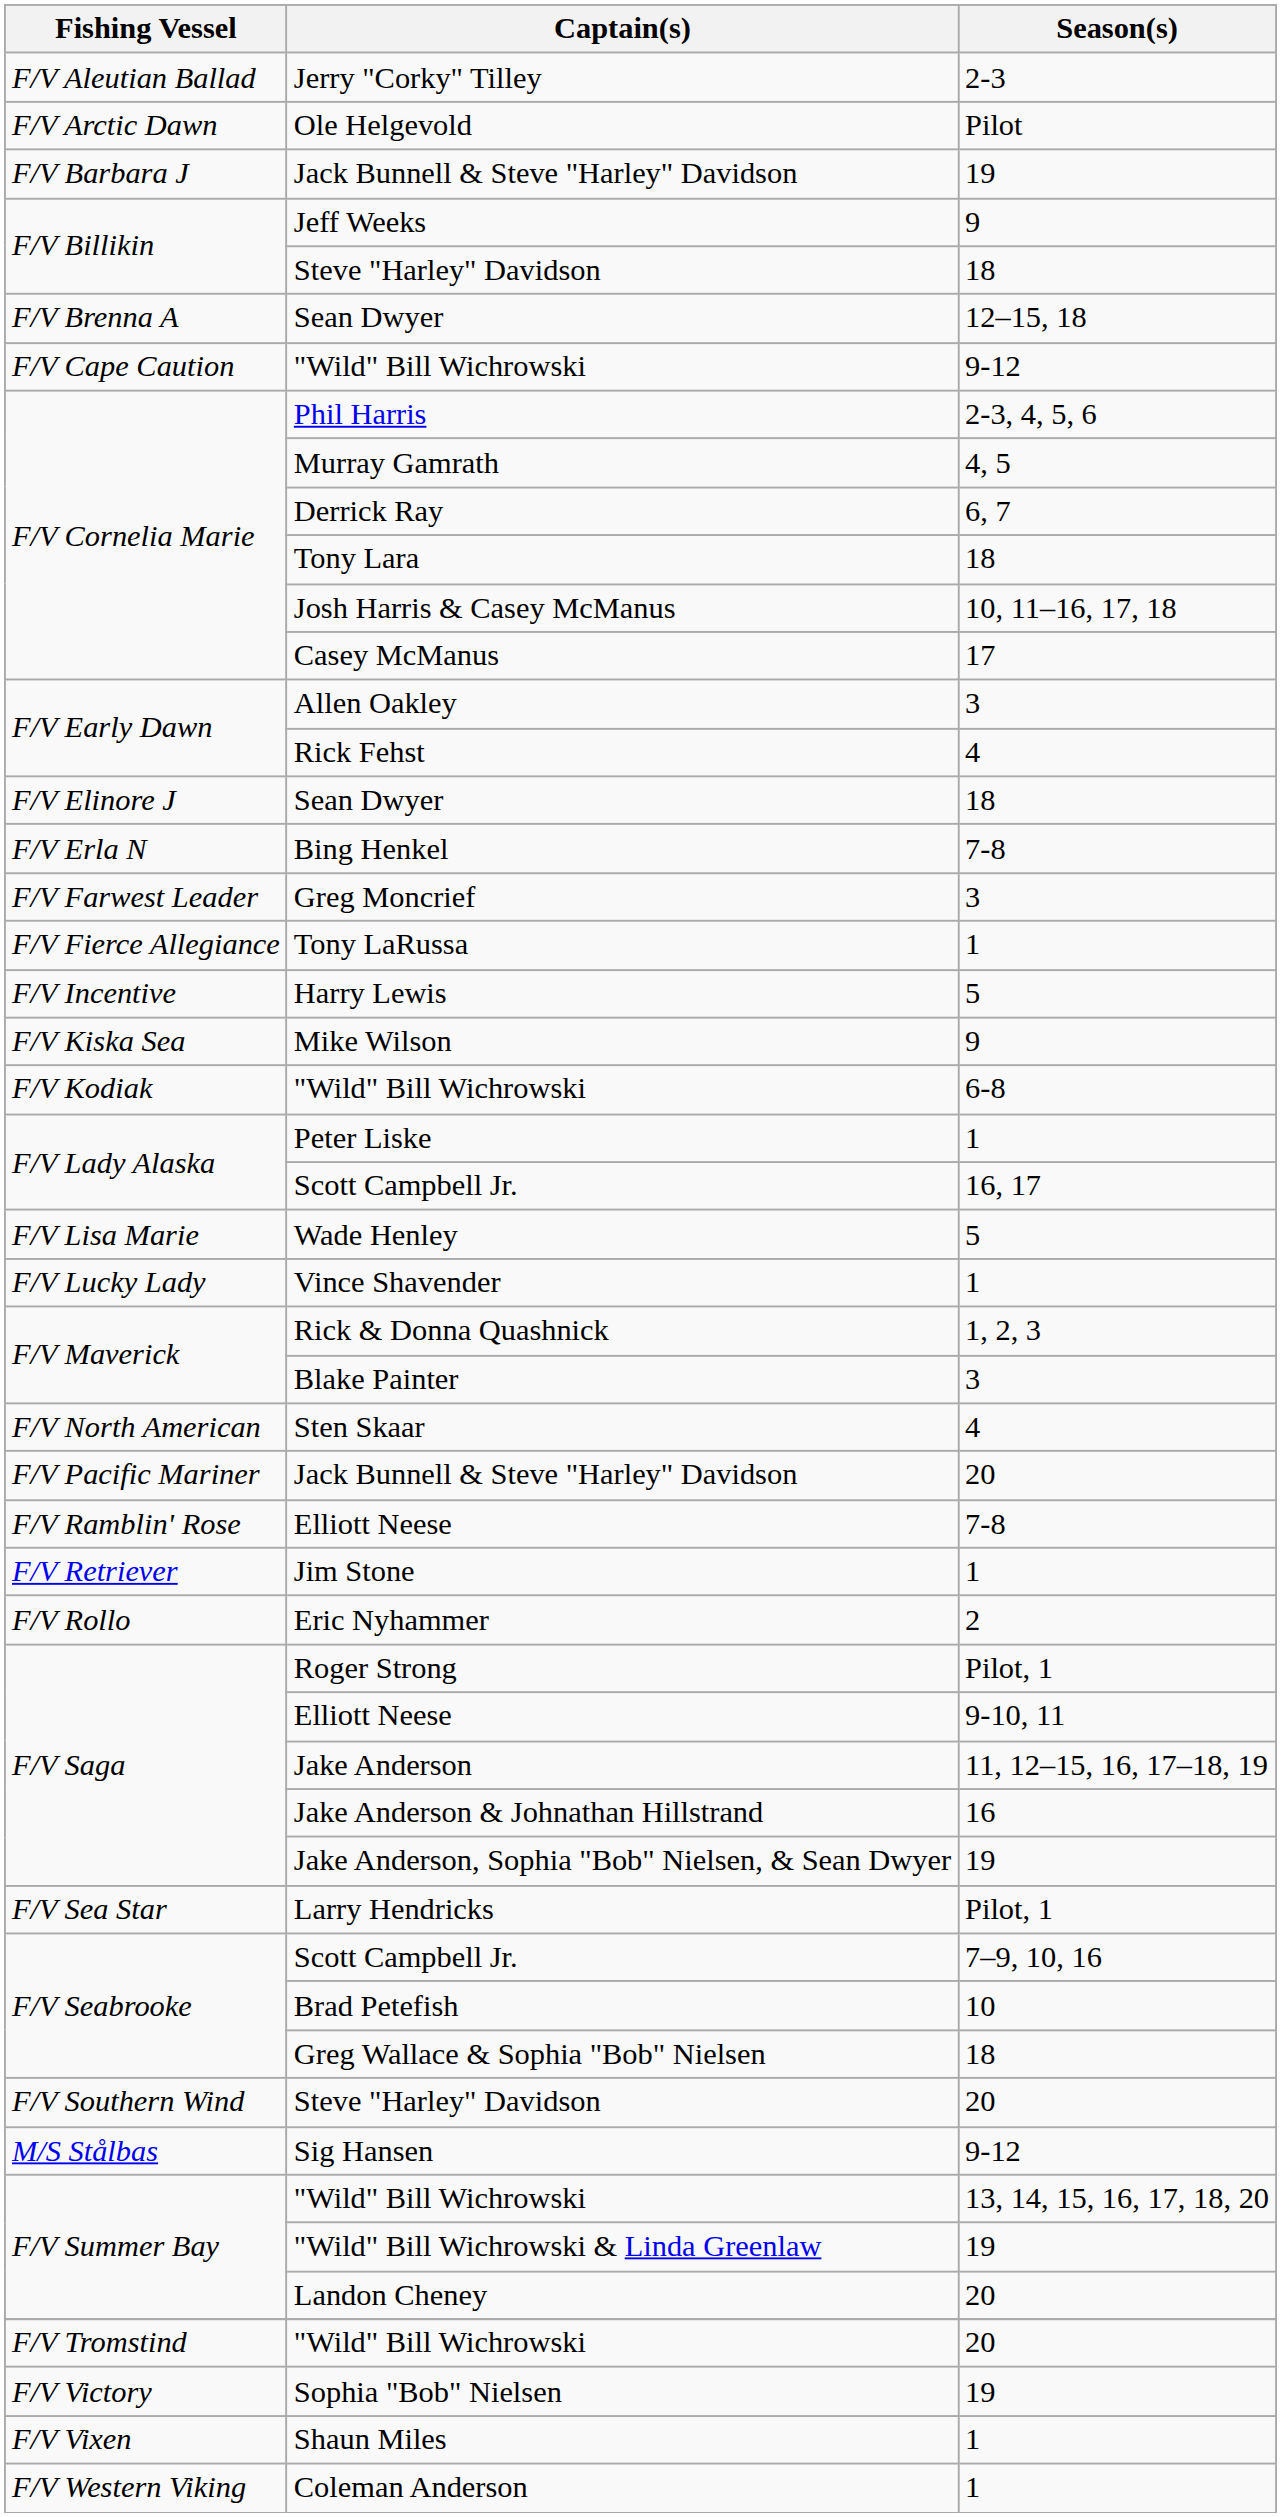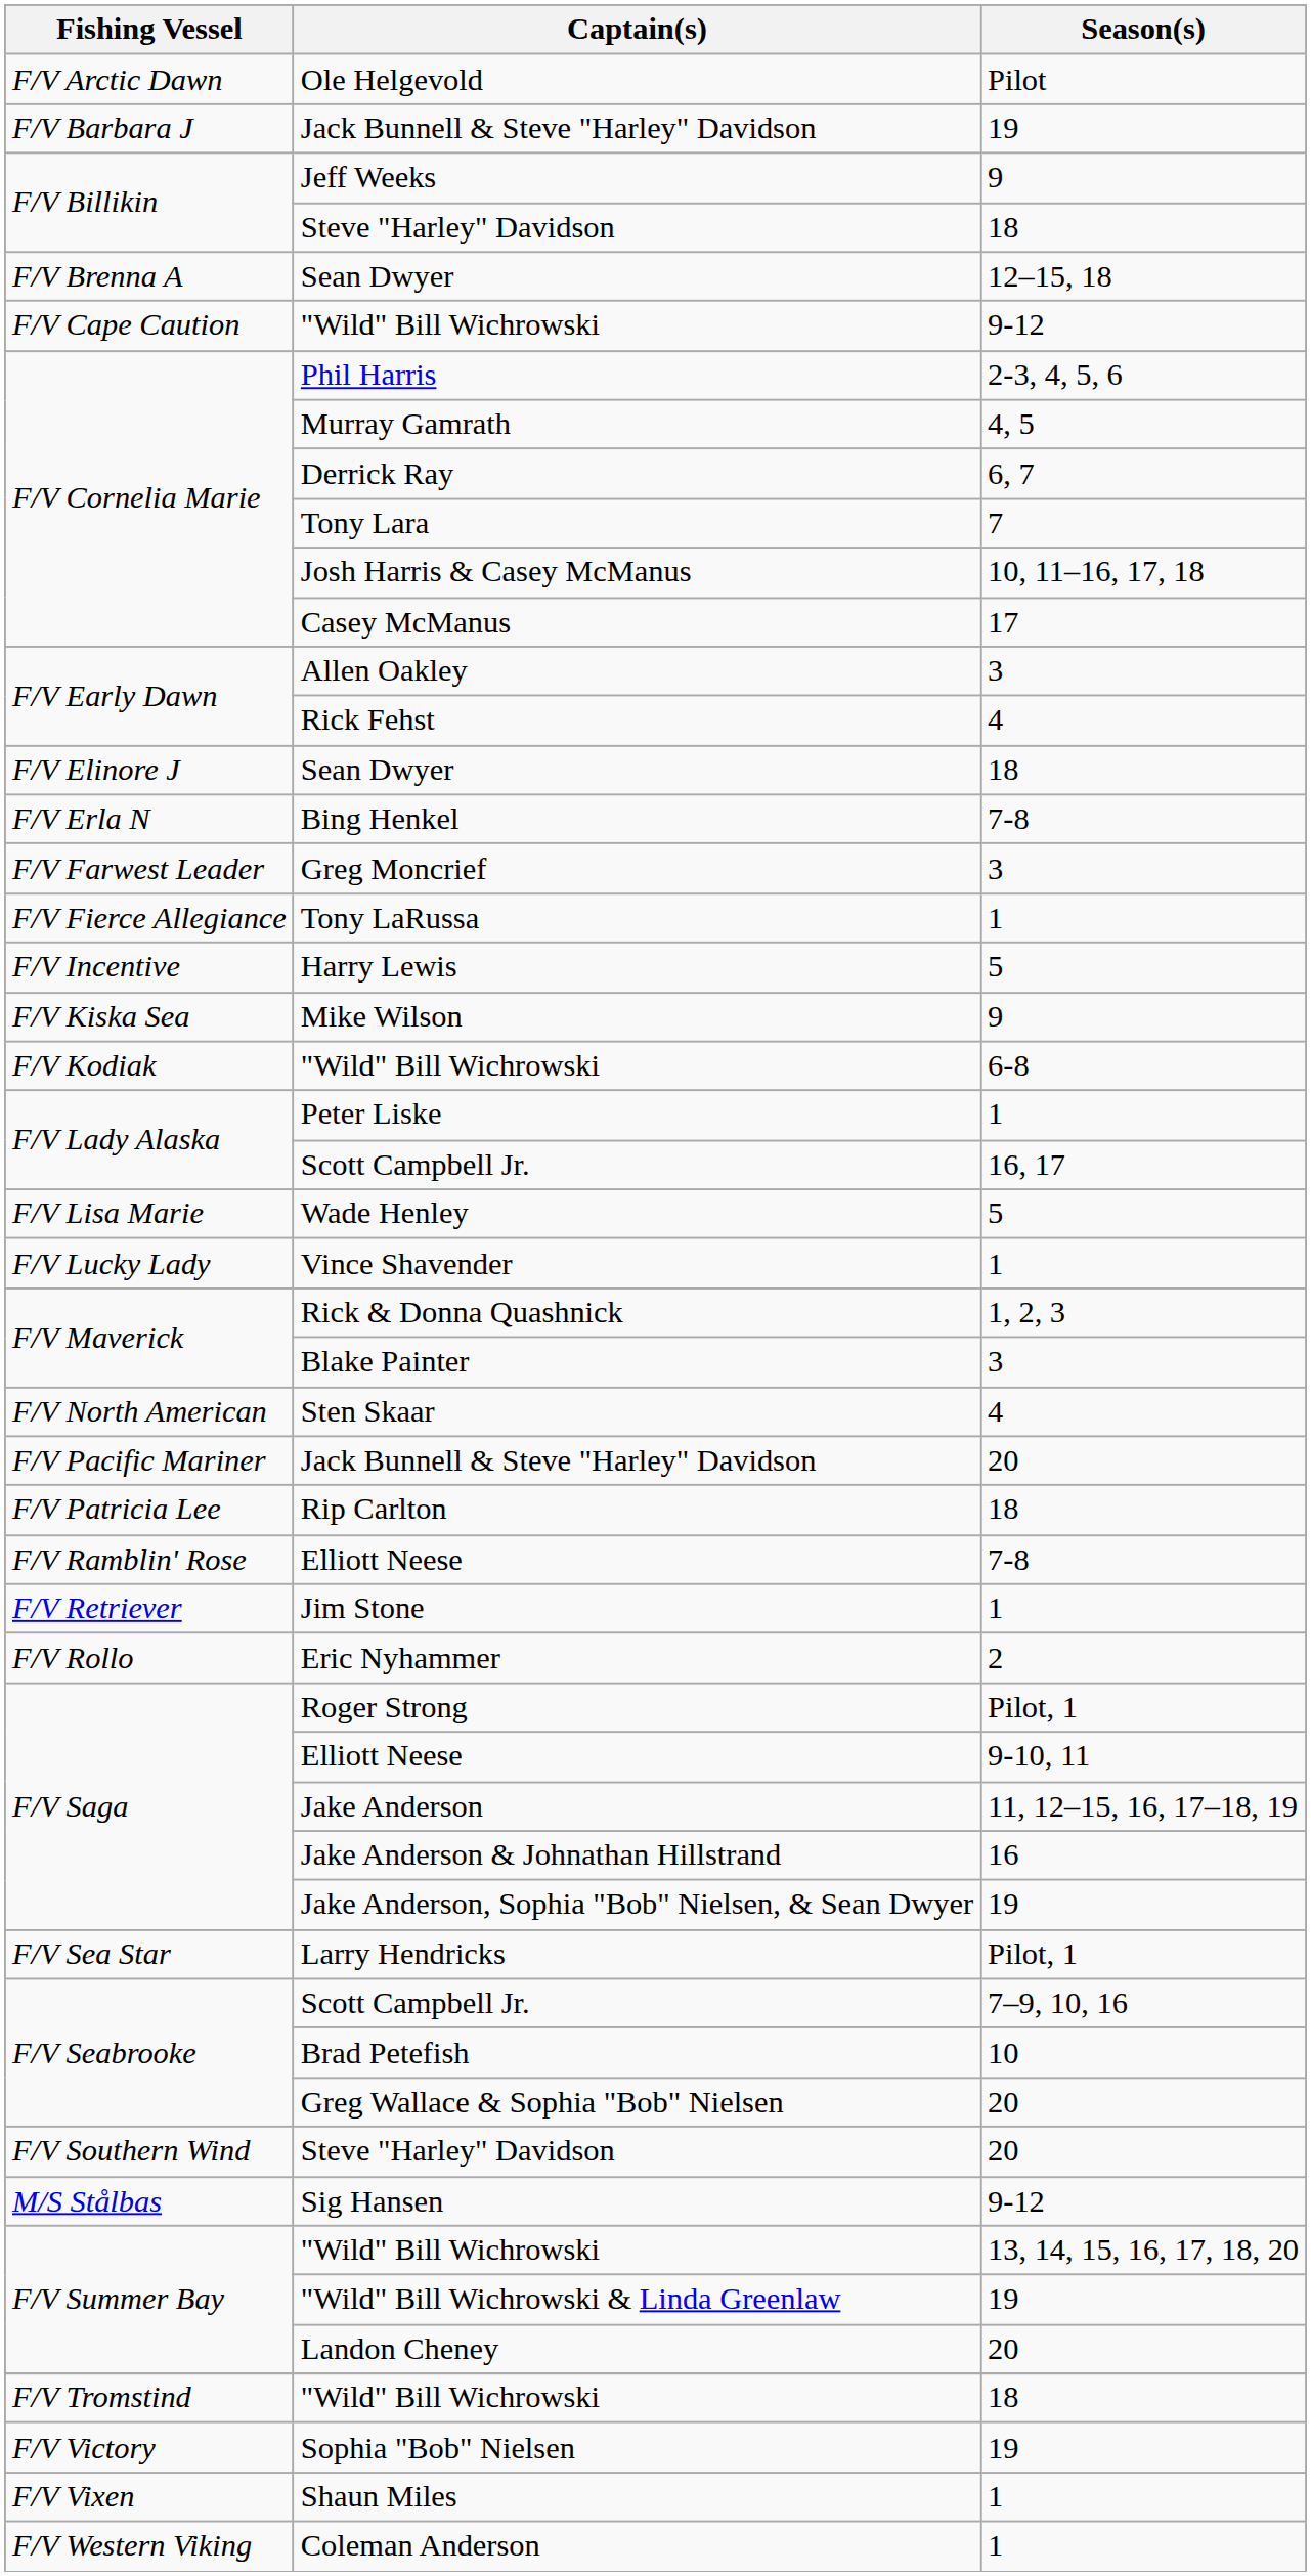 <table class="wikitable">
 <tr>
 <th>Fishing Vessel</th>
 <th>Captain(s)</th>
 <th>Season(s)</th>
-</tr>
-<tr>
-<td><em>F/V Aleutian Ballad</em></td>
-<td>Jerry "Corky" Tilley</td>
-<td>2-3</td>
 </tr>
 <tr>
 <td><em>F/V Arctic Dawn</em></td>
 <td>Ole Helgevold</td>
 <td>Pilot</td>
 </tr>
 <tr>
 <td rowspan="1"><em>F/V Barbara J</em></td>
 <td>Jack Bunnell & Steve "Harley" Davidson</td>
 <td>19</td>
 </tr>
 <tr>
 <td rowspan="2"><em>F/V Billikin</em></td>
 <td>Jeff Weeks</td>
 <td>9</td>
 </tr>
 <tr>
 <td>Steve "Harley" Davidson</td>
 <td>18</td>
 </tr>
 <tr>
 <td><em>F/V Brenna A</em></td>
 <td>Sean Dwyer</td>
 <td>12–15, 18</td>
 </tr>
 <tr>
 <td><em>F/V Cape Caution</em></td>
 <td>"Wild" Bill Wichrowski</td>
 <td>9-12</td>
 </tr>
 <tr>
 <td rowspan="6"><em>F/V Cornelia Marie</em></td>
 <td><a href='#'>Phil Harris</a></td>
 <td>2-3, 4, 5, 6</td>
 </tr>
 <tr>
 <td>Murray Gamrath</td>
 <td>4, 5</td>
 </tr>
 <tr>
 <td>Derrick Ray</td>
 <td>6, 7</td>
 </tr>
 <tr>
 <td>Tony Lara</td>
-<td>18</td>
+<td>7</td>
 </tr>
 <tr>
 <td>Josh Harris & Casey McManus</td>
 <td>10, 11–16, 17, 18</td>
 </tr>
 <tr>
 <td>Casey McManus</td>
 <td>17</td>
 </tr>
 <tr>
 <td rowspan="2"><em>F/V Early Dawn</em></td>
 <td>Allen Oakley</td>
 <td>3</td>
 </tr>
 <tr>
 <td>Rick Fehst</td>
 <td>4</td>
 </tr>
 <tr>
 <td><em>F/V Elinore J</em></td>
 <td>Sean Dwyer</td>
 <td>18</td>
 </tr>
 <tr>
 <td><em>F/V Erla N</em></td>
 <td>Bing Henkel</td>
 <td>7-8</td>
 </tr>
 <tr>
 <td><em>F/V Farwest Leader</em></td>
 <td>Greg Moncrief</td>
 <td>3</td>
 </tr>
 <tr>
 <td><em>F/V Fierce Allegiance</em></td>
 <td>Tony LaRussa</td>
 <td>1</td>
 </tr>
 <tr>
 <td><em>F/V Incentive</em></td>
 <td>Harry Lewis</td>
 <td>5</td>
 </tr>
 <tr>
 <td><em>F/V Kiska Sea</em></td>
 <td>Mike Wilson</td>
 <td>9</td>
 </tr>
 <tr>
 <td><em>F/V Kodiak</em></td>
 <td>"Wild" Bill Wichrowski</td>
 <td>6-8</td>
 </tr>
 <tr>
 <td rowspan="2"><em>F/V Lady Alaska</em></td>
 <td>Peter Liske</td>
 <td>1</td>
 </tr>
 <tr>
 <td>Scott Campbell Jr.</td>
 <td>16, 17</td>
 </tr>
 <tr>
 <td><em>F/V Lisa Marie</em></td>
 <td>Wade Henley</td>
 <td>5</td>
 </tr>
 <tr>
 <td><em>F/V Lucky Lady</em></td>
 <td>Vince Shavender</td>
 <td>1</td>
 </tr>
 <tr>
 <td rowspan="2"><em>F/V Maverick</em></td>
 <td>Rick & Donna Quashnick</td>
 <td>1, 2, 3</td>
 </tr>
 <tr>
 <td>Blake Painter</td>
 <td>3</td>
 </tr>
 <tr>
 <td><em>F/V North American</em></td>
 <td>Sten Skaar</td>
 <td>4</td>
 </tr>
 <tr>
 <td><em>F/V Pacific Mariner</em></td>
 <td>Jack Bunnell & Steve "Harley" Davidson</td>
 <td>20</td>
 </tr>
 <tr>
+<td><em>F/V Patricia Lee</em></td>
+<td>Rip Carlton</td>
+<td>18</td>
+</tr>
+<tr>
 <td><em>F/V Ramblin' Rose</em></td>
 <td>Elliott Neese</td>
 <td>7-8</td>
 </tr>
 <tr>
 <td><em><a href='#'>F/V Retriever</a></em></td>
 <td>Jim Stone</td>
 <td>1</td>
 </tr>
 <tr>
 <td><em>F/V Rollo</em></td>
 <td>Eric Nyhammer</td>
 <td>2</td>
 </tr>
 <tr>
 <td rowspan="5"><em>F/V Saga</em></td>
 <td>Roger Strong</td>
 <td>Pilot, 1</td>
 </tr>
 <tr>
 <td>Elliott Neese</td>
 <td>9-10, 11</td>
 </tr>
 <tr>
 <td>Jake Anderson</td>
 <td>11, 12–15, 16, 17–18, 19</td>
 </tr>
 <tr>
 <td>Jake Anderson & Johnathan Hillstrand</td>
 <td>16</td>
 </tr>
 <tr>
 <td>Jake Anderson, Sophia "Bob" Nielsen, & Sean Dwyer</td>
 <td>19</td>
 </tr>
 <tr>
 <td><em>F/V Sea Star</em></td>
 <td>Larry Hendricks</td>
 <td>Pilot, 1</td>
 </tr>
 <tr>
 <td rowspan="3"><em>F/V Seabrooke</em></td>
 <td>Scott Campbell Jr.</td>
 <td>7–9, 10, 16</td>
 </tr>
 <tr>
 <td>Brad Petefish</td>
 <td>10</td>
 </tr>
 <tr>
 <td>Greg Wallace & Sophia "Bob" Nielsen</td>
-<td>18</td>
+<td>20</td>
 </tr>
 <tr>
 <td rowspan="1"><em>F/V Southern Wind</em></td>
 <td>Steve "Harley" Davidson</td>
 <td>20</td>
 </tr>
 <tr>
 <td><em><a href='#'>M/S Stålbas</a></em></td>
 <td>Sig Hansen</td>
 <td>9-12</td>
 </tr>
 <tr>
 <td rowspan="3"><em>F/V Summer Bay</em></td>
 <td>"Wild" Bill Wichrowski</td>
 <td>13, 14, 15, 16, 17, 18, 20</td>
 </tr>
 <tr>
 <td>"Wild" Bill Wichrowski & <a href='#'>Linda Greenlaw</a></td>
 <td>19</td>
 </tr>
 <tr>
 <td>Landon Cheney</td>
 <td>20</td>
 </tr>
 <tr>
 </tr>
 <tr>
 <td><em>F/V Tromstind</em></td>
 <td>"Wild" Bill Wichrowski</td>
-<td>20</td>
+<td>18</td>
 </tr>
 <tr>
 <td rowspan="1"><em>F/V Victory</em></td>
 <td>Sophia "Bob" Nielsen</td>
 <td>19</td>
 </tr>
 <tr>
 <td><em>F/V Vixen</em></td>
 <td>Shaun Miles</td>
 <td>1</td>
 </tr>
 <tr>
 <td><em>F/V Western Viking</em></td>
 <td>Coleman Anderson</td>
 <td>1</td>
 </tr>
 </table>
